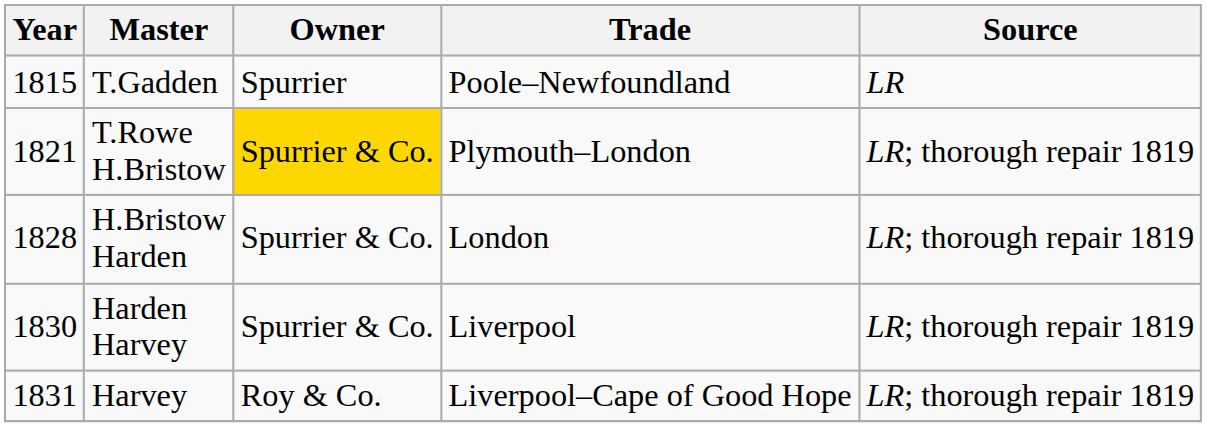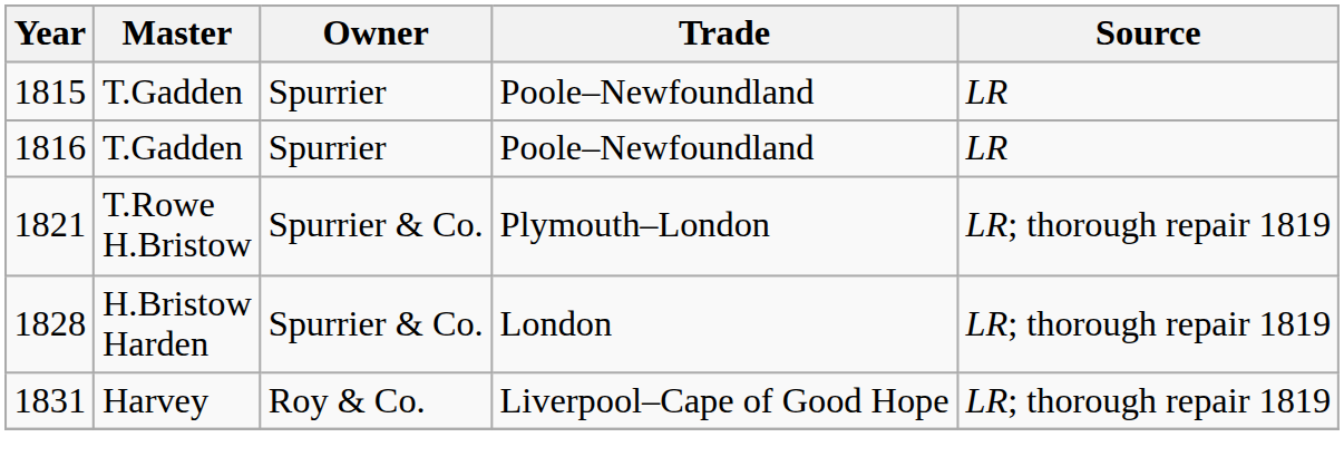 <table class=" wikitable">
 <tr>
 <th>Year</th>
 <th>Master</th>
 <th>Owner</th>
 <th>Trade</th>
 <th>Source</th>
 </tr>
 <tr>
 <td>1815</td>
 <td>T.Gadden</td>
 <td>Spurrier</td>
 <td>Poole–Newfoundland</td>
 <td><em>LR</em></td>
 </tr>
 <tr>
+<td>1816</td>
+<td>T.Gadden</td>
+<td>Spurrier</td>
+<td>Poole–Newfoundland</td>
+<td><em>LR</em></td>
+</tr>
+<tr>
 <td>1821</td>
 <td>T.Rowe<br>H.Bristow</td>
-<td style="background: gold;">Spurrier & Co.</td>
+<td>Spurrier & Co.</td>
 <td>Plymouth–London</td>
 <td><em>LR</em>; thorough repair 1819</td>
 </tr>
 <tr>
 <td>1828</td>
 <td>H.Bristow<br>Harden</td>
 <td>Spurrier & Co.</td>
 <td>London</td>
-<td><em>LR</em>; thorough repair 1819</td>
-</tr>
-<tr>
-<td>1830</td>
-<td>Harden<br>Harvey</td>
-<td>Spurrier & Co.</td>
-<td>Liverpool</td>
 <td><em>LR</em>; thorough repair 1819</td>
 </tr>
 <tr>
 <td>1831</td>
 <td>Harvey</td>
 <td>Roy & Co.</td>
 <td>Liverpool–Cape of Good Hope</td>
 <td><em>LR</em>; thorough repair 1819</td>
 </tr>
 <tr>
 </tr>
 </table>
